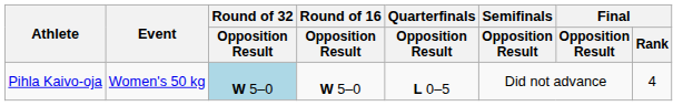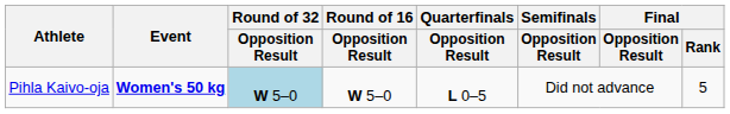 <table class="wikitable" style="font-size:90%">
 <tr>
 <th rowspan="2">Athlete</th>
 <th rowspan="2">Event</th>
 <th>Round of 32</th>
 <th>Round of 16</th>
 <th>Quarterfinals</th>
 <th>Semifinals</th>
 <th colspan=2>Final</th>
 </tr>
 <tr style="font-size:95%">
 <th>Opposition<br>Result</th>
 <th>Opposition<br>Result</th>
 <th>Opposition<br>Result</th>
 <th>Opposition<br>Result</th>
 <th>Opposition<br>Result</th>
 <th>Rank</th>
 </tr>
 <tr align=center>
 <td align=left><a href='#'>Pihla Kaivo-oja</a></td>
-<td align=left><a href='#'>Women's 50 kg</a></td>
+<td align=left><strong><a href='#'>Women's 50 kg</a></strong></td>
 <td style="background: lightblue;"><br><strong>W</strong> 5–0</td>
 <td><br><strong>W</strong> 5–0</td>
 <td><br><strong>L</strong> 0–5</td>
 <td colspan="2">Did not advance</td>
-<td>4</td>
+<td>5</td>
 </tr>
 </table>
